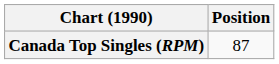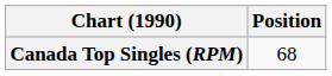 <table class="wikitable plainrowheaders" style="text-align:center">
 <tr>
 <th scope="col">Chart (1990)</th>
 <th scope="col">Position</th>
 </tr>
 <tr>
 <th scope="row">Canada Top Singles (<em>RPM</em>)</th>
-<td>87</td>
+<td>68</td>
 </tr>
 </table>
